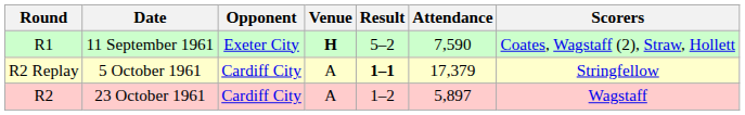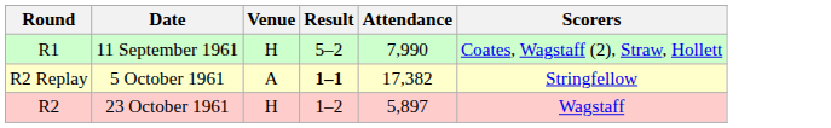 <table class="wikitable" style="font-size:100%; text-align:center">
 <tr>
 <th>Round</th>
 <th>Date</th>
-<th>Opponent</th>
 <th>Venue</th>
 <th>Result</th>
 <th>Attendance</th>
 <th>Scorers</th>
 </tr>
 <tr style="background-color: #CCFFCC;">
 <td>R1</td>
 <td>11 September 1961</td>
-<td><a href='#'>Exeter City</a></td>
-<td><strong>H</strong></td>
+<td>H</td>
 <td>5–2</td>
-<td>7,590</td>
+<td>7,990</td>
 <td><a href='#'>Coates</a>, <a href='#'>Wagstaff</a> (2), <a href='#'>Straw</a>, <a href='#'>Hollett</a></td>
 </tr>
 <tr style="background-color: #FFFFCC;">
 <td>R2 Replay</td>
 <td>5 October 1961</td>
-<td><a href='#'>Cardiff City</a></td>
 <td>A</td>
 <td><strong>1–1</strong></td>
-<td>17,379</td>
+<td>17,382</td>
 <td><a href='#'>Stringfellow</a></td>
 </tr>
 <tr style="background-color: #FFCCCC;">
 <td>R2</td>
 <td>23 October 1961</td>
-<td><a href='#'>Cardiff City</a></td>
-<td>A</td>
+<td>H</td>
 <td>1–2</td>
 <td>5,897</td>
 <td><a href='#'>Wagstaff</a></td>
 </tr>
 </table>
